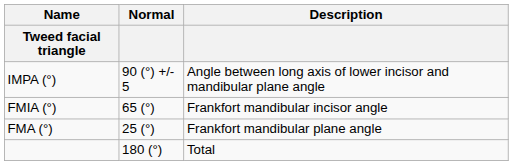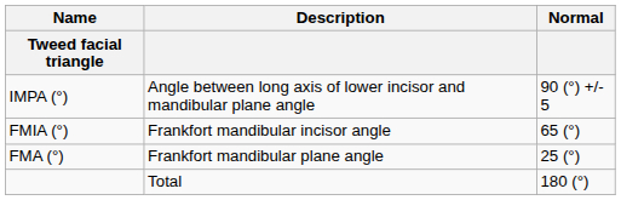 <table class="wikitable">
 <tr>
 <th>Name</th>
+<th>Description</th>
 <th>Normal</th>
-<th>Description</th>
 </tr>
 <tr>
 <th>Tweed facial triangle</th>
 <th></th>
 <th></th>
 </tr>
 <tr>
 <td>IMPA (°)</td>
+<td>Angle between long axis of lower incisor and mandibular plane angle</td>
 <td>90 (°) +/- 5</td>
-<td>Angle between long axis of lower incisor and mandibular plane angle</td>
 </tr>
 <tr>
 <td>FMIA (°)</td>
+<td>Frankfort mandibular incisor angle</td>
 <td>65 (°)</td>
-<td>Frankfort mandibular incisor angle</td>
 </tr>
 <tr>
 <td>FMA (°)</td>
+<td>Frankfort mandibular plane angle</td>
 <td>25 (°)</td>
-<td>Frankfort mandibular plane angle</td>
 </tr>
 <tr>
 <td></td>
+<td>Total</td>
 <td>180 (°)</td>
-<td>Total</td>
 </tr>
 </table>
